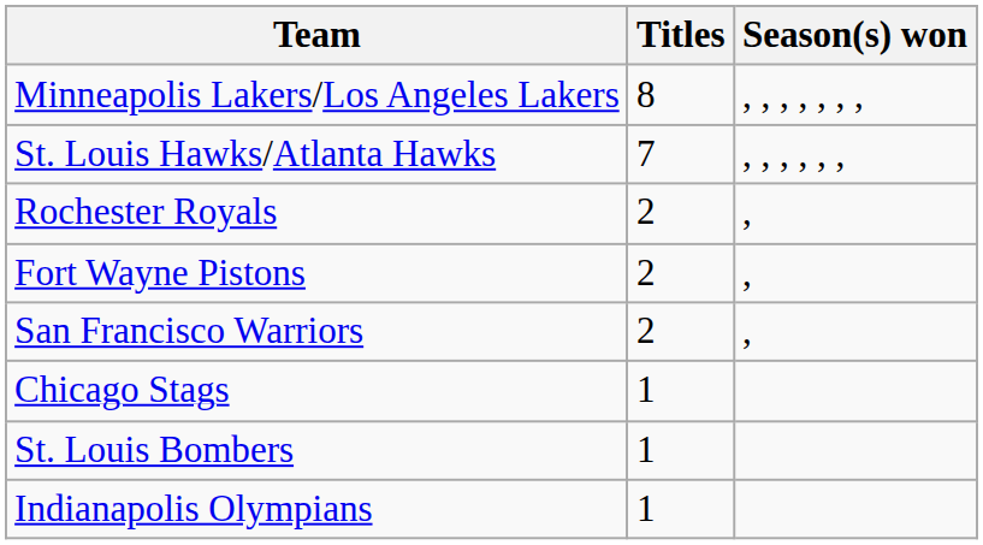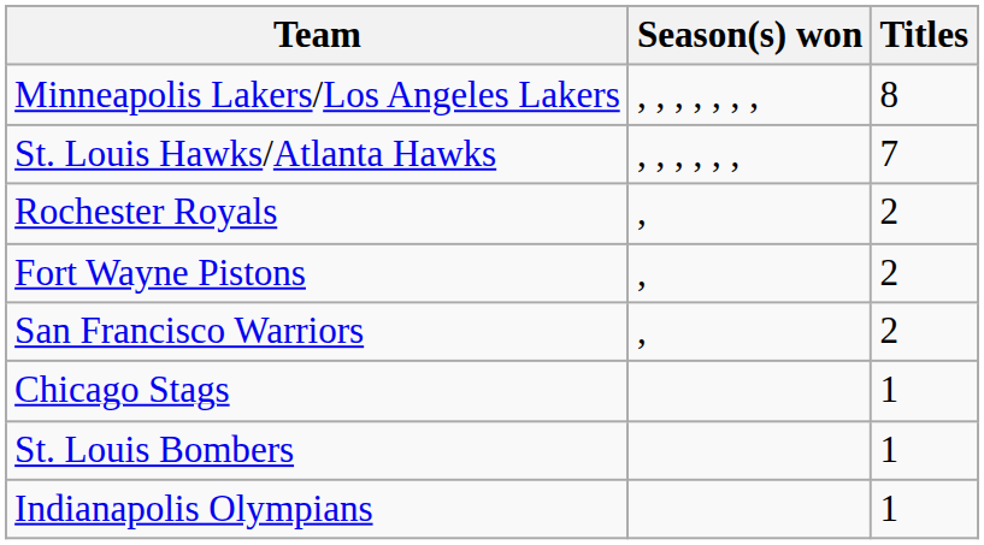 <table class="wikitable sortable">
 <tr>
 <th>Team</th>
+<th>Season(s) won</th>
 <th>Titles</th>
-<th>Season(s) won</th>
 </tr>
 <tr>
 <td><a href='#'>Minneapolis Lakers</a>/<a href='#'>Los Angeles Lakers</a></td>
+<td>, , , , , , , </td>
 <td>8</td>
-<td>, , , , , , , </td>
 </tr>
 <tr>
 <td><a href='#'>St. Louis Hawks</a>/<a href='#'>Atlanta Hawks</a></td>
+<td>, , , , , , </td>
 <td>7</td>
-<td>, , , , , , </td>
 </tr>
 <tr>
 <td><a href='#'>Rochester Royals</a> </td>
+<td>, </td>
 <td>2</td>
-<td>, </td>
 </tr>
 <tr>
 <td><a href='#'>Fort Wayne Pistons</a> </td>
+<td>, </td>
 <td>2</td>
-<td>, </td>
 </tr>
 <tr>
 <td><a href='#'>San Francisco Warriors</a> </td>
+<td>, </td>
 <td>2</td>
-<td>, </td>
 </tr>
 <tr>
 <td><a href='#'>Chicago Stags</a></td>
+<td></td>
 <td>1</td>
-<td></td>
 </tr>
 <tr>
 <td><a href='#'>St. Louis Bombers</a></td>
+<td></td>
 <td>1</td>
-<td></td>
 </tr>
 <tr>
 <td><a href='#'>Indianapolis Olympians</a></td>
+<td></td>
 <td>1</td>
-<td></td>
 </tr>
 </table>
